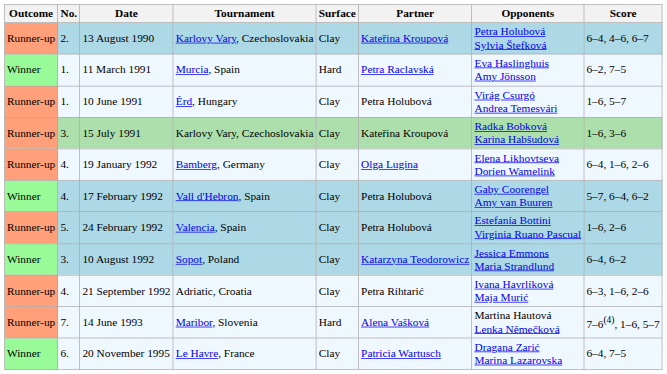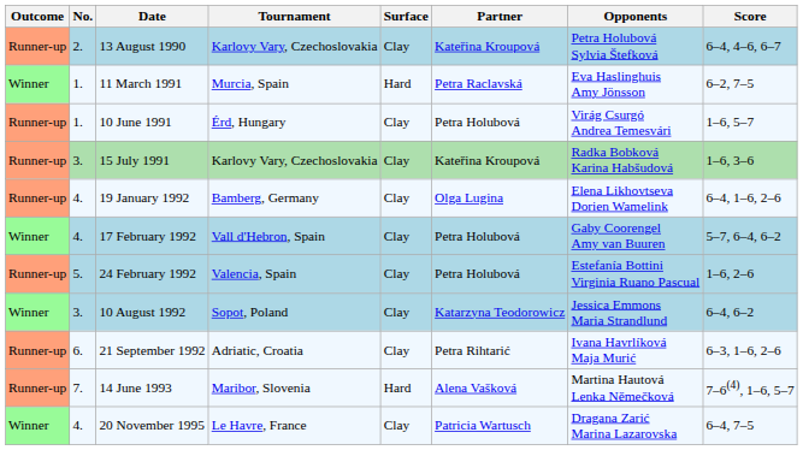 <table class="sortable wikitable" style=font-size:97%>
 <tr>
 <th>Outcome</th>
 <th>No.</th>
 <th>Date</th>
 <th>Tournament</th>
 <th>Surface</th>
 <th>Partner</th>
 <th>Opponents</th>
 <th>Score</th>
 </tr>
 <tr style="background:lightblue;">
 <td bgcolor="FFA07A">Runner-up</td>
 <td>2.</td>
 <td>13 August 1990</td>
 <td><a href='#'>Karlovy Vary</a>, Czechoslovakia</td>
 <td>Clay</td>
 <td> <a href='#'>Kateřina Kroupová</a></td>
 <td> <a href='#'>Petra Holubová</a> <br>  <a href='#'>Sylvia Štefková</a></td>
 <td>6–4, 4–6, 6–7</td>
 </tr>
 <tr style="background:#f0f8ff;">
 <td bgcolor="#98FB98">Winner</td>
 <td>1.</td>
 <td>11 March 1991</td>
 <td><a href='#'>Murcia</a>, Spain</td>
 <td>Hard</td>
 <td> <a href='#'>Petra Raclavská</a></td>
 <td> <a href='#'>Eva Haslinghuis</a> <br>  <a href='#'>Amy Jönsson</a></td>
 <td>6–2, 7–5</td>
 </tr>
 <tr style="background:#f0f8ff;">
 <td bgcolor="FFA07A">Runner-up</td>
 <td>1.</td>
 <td>10 June 1991</td>
 <td><a href='#'>Érd</a>, Hungary</td>
 <td>Clay</td>
 <td> Petra Holubová</td>
 <td> <a href='#'>Virág Csurgó</a> <br>  <a href='#'>Andrea Temesvári</a></td>
 <td>1–6, 5–7</td>
 </tr>
 <tr style="background:#addfad;">
 <td bgcolor="FFA07A">Runner-up</td>
 <td>3.</td>
 <td>15 July 1991</td>
 <td>Karlovy Vary, Czechoslovakia</td>
 <td>Clay</td>
 <td> Kateřina Kroupová</td>
 <td> <a href='#'>Radka Bobková</a> <br>  <a href='#'>Karina Habšudová</a></td>
 <td>1–6, 3–6</td>
 </tr>
 <tr style="background:#f0f8ff;">
 <td bgcolor="FFA07A">Runner-up</td>
 <td>4.</td>
 <td>19 January 1992</td>
 <td><a href='#'>Bamberg</a>, Germany</td>
 <td>Clay</td>
 <td> <a href='#'>Olga Lugina</a></td>
 <td> <a href='#'>Elena Likhovtseva</a> <br>  <a href='#'>Dorien Wamelink</a></td>
 <td>6–4, 1–6, 2–6</td>
 </tr>
 <tr style="background:lightblue;">
 <td bgcolor=98FB98>Winner</td>
 <td>4.</td>
 <td>17 February 1992</td>
 <td><a href='#'>Vall d'Hebron</a>, Spain</td>
 <td>Clay</td>
 <td> Petra Holubová</td>
 <td> <a href='#'>Gaby Coorengel</a> <br>  <a href='#'>Amy van Buuren</a></td>
 <td>5–7, 6–4, 6–2</td>
 </tr>
 <tr style="background:lightblue;">
 <td bgcolor="FFA07A">Runner-up</td>
 <td>5.</td>
 <td>24 February 1992</td>
 <td><a href='#'>Valencia</a>, Spain</td>
 <td>Clay</td>
 <td> Petra Holubová</td>
 <td> <a href='#'>Estefanía Bottini</a> <br>  <a href='#'>Virginia Ruano Pascual</a></td>
 <td>1–6, 2–6</td>
 </tr>
 <tr style="background:lightblue;">
 <td bgcolor="#98FB98">Winner</td>
 <td>3.</td>
 <td>10 August 1992</td>
 <td><a href='#'>Sopot</a>, Poland</td>
 <td>Clay</td>
 <td> <a href='#'>Katarzyna Teodorowicz</a></td>
 <td> <a href='#'>Jessica Emmons</a> <br>  <a href='#'>Maria Strandlund</a></td>
 <td>6–4, 6–2</td>
 </tr>
 <tr style="background:#f0f8ff;">
 <td style="background:#ffa07a;">Runner-up</td>
-<td>4.</td>
+<td>6.</td>
 <td>21 September 1992</td>
 <td>Adriatic, Croatia</td>
 <td>Clay</td>
 <td> Petra Rihtarić</td>
 <td> <a href='#'>Ivana Havrlíková</a> <br>  <a href='#'>Maja Murić</a></td>
 <td>6–3, 1–6, 2–6</td>
 </tr>
 <tr style="background:#f0f8ff;">
 <td style="background:#ffa07a;">Runner-up</td>
 <td>7.</td>
 <td>14 June 1993</td>
 <td><a href='#'>Maribor</a>, Slovenia</td>
 <td>Hard</td>
 <td> <a href='#'>Alena Vašková</a></td>
 <td> Martina Hautová <br>  <a href='#'>Lenka Němečková</a></td>
 <td>7–6<sup>(4)</sup>, 1–6, 5–7</td>
 </tr>
 <tr style="background:#f0f8ff;">
 <td style="background:#98fb98;">Winner</td>
-<td>6.</td>
+<td>4.</td>
 <td>20 November 1995</td>
 <td><a href='#'>Le Havre</a>, France</td>
 <td>Clay</td>
 <td> <a href='#'>Patricia Wartusch</a></td>
 <td> <a href='#'>Dragana Zarić</a> <br>  <a href='#'>Marina Lazarovska</a></td>
 <td>6–4, 7–5</td>
 </tr>
 </table>
